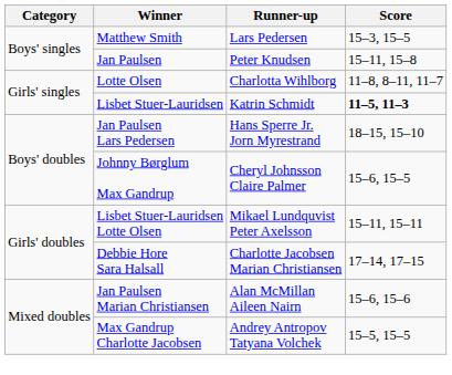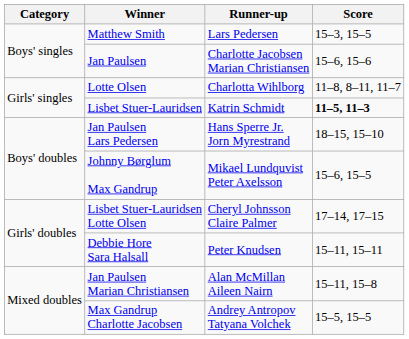 <table class="wikitable">
 <tr>
 <th>Category</th>
 <th>Winner</th>
 <th>Runner-up</th>
 <th>Score</th>
 </tr>
 <tr>
 <td rowspan=2>Boys' singles</td>
 <td> <a href='#'>Matthew Smith</a></td>
 <td> <a href='#'>Lars Pedersen</a></td>
 <td>15–3, 15–5</td>
 </tr>
 <tr>
 <td> <a href='#'>Jan Paulsen</a></td>
-<td> <a href='#'>Peter Knudsen</a></td>
-<td>15–11, 15–8</td>
+<td> <a href='#'>Charlotte Jacobsen</a><br> <a href='#'>Marian Christiansen</a></td>
+<td>15–6, 15–6</td>
 </tr>
 <tr>
 <td rowspan=2>Girls' singles</td>
 <td> <a href='#'>Lotte Olsen</a></td>
 <td> <a href='#'>Charlotta Wihlborg</a></td>
 <td>11–8, 8–11, 11–7</td>
 </tr>
 <tr>
 <td> <a href='#'>Lisbet Stuer-Lauridsen</a></td>
 <td> <a href='#'>Katrin Schmidt</a></td>
 <td><strong>11–5, 11–3</strong></td>
 </tr>
 <tr>
 <td rowspan=2>Boys' doubles</td>
 <td> <a href='#'>Jan Paulsen</a><br> <a href='#'>Lars Pedersen</a></td>
 <td> <a href='#'>Hans Sperre Jr.</a><br> <a href='#'>Jorn Myrestrand</a></td>
 <td>18–15, 15–10</td>
 </tr>
 <tr>
 <td> <a href='#'>Johnny Børglum</a><br><br> <a href='#'>Max Gandrup</a></td>
-<td> <a href='#'>Cheryl Johnsson</a><br> <a href='#'>Claire Palmer</a></td>
+<td> <a href='#'>Mikael Lundquvist</a><br> <a href='#'>Peter Axelsson</a></td>
 <td>15–6, 15–5</td>
 </tr>
 <tr>
 <td rowspan=2>Girls' doubles</td>
 <td> <a href='#'>Lisbet Stuer-Lauridsen</a><br> <a href='#'>Lotte Olsen</a></td>
-<td> <a href='#'>Mikael Lundquvist</a><br> <a href='#'>Peter Axelsson</a></td>
-<td>15–11, 15–11</td>
+<td> <a href='#'>Cheryl Johnsson</a><br> <a href='#'>Claire Palmer</a></td>
+<td>17–14, 17–15</td>
 </tr>
 <tr>
 <td> <a href='#'>Debbie Hore</a><br>  <a href='#'>Sara Halsall</a></td>
-<td> <a href='#'>Charlotte Jacobsen</a><br> <a href='#'>Marian Christiansen</a></td>
-<td>17–14, 17–15</td>
+<td> <a href='#'>Peter Knudsen</a></td>
+<td>15–11, 15–11</td>
 </tr>
 <tr>
 <td rowspan=2>Mixed doubles</td>
 <td> <a href='#'>Jan Paulsen</a><br> <a href='#'>Marian Christiansen</a></td>
 <td> <a href='#'>Alan McMillan</a><br> <a href='#'>Aileen Nairn</a></td>
-<td>15–6, 15–6</td>
+<td>15–11, 15–8</td>
 </tr>
 <tr>
 <td> <a href='#'>Max Gandrup</a><br> <a href='#'>Charlotte Jacobsen</a></td>
 <td> <a href='#'>Andrey Antropov</a><br> <a href='#'>Tatyana Volchek</a></td>
 <td>15–5, 15–5</td>
 </tr>
 </table>
